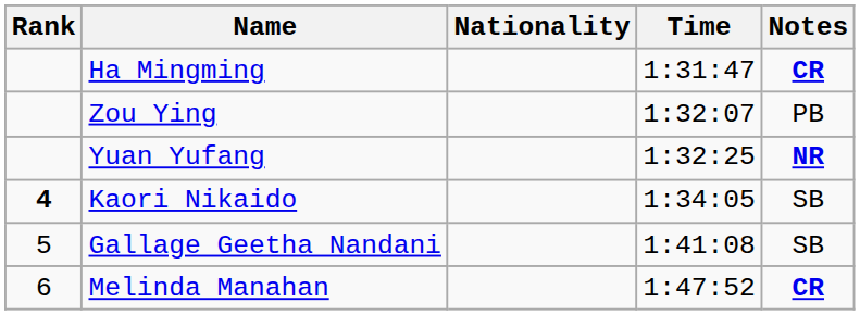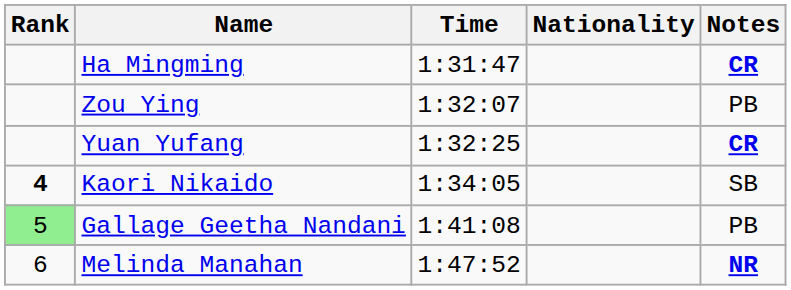 <table class="wikitable sortable" style="text-align:center">
 <tr>
 <th>Rank</th>
 <th>Name</th>
+<th>Time</th>
 <th>Nationality</th>
-<th>Time</th>
 <th>Notes</th>
 </tr>
 <tr>
 <td></td>
 <td align=left><a href='#'>Ha Mingming</a></td>
+<td>1:31:47</td>
 <td align=left></td>
-<td>1:31:47</td>
 <td><strong><a href='#'>CR</a></strong></td>
 </tr>
 <tr>
 <td></td>
 <td align=left><a href='#'>Zou Ying</a></td>
+<td>1:32:07</td>
 <td align=left></td>
-<td>1:32:07</td>
 <td>PB</td>
 </tr>
 <tr>
 <td></td>
 <td align=left><a href='#'>Yuan Yufang</a></td>
+<td>1:32:25</td>
 <td align=left></td>
-<td>1:32:25</td>
-<td><strong><a href='#'>NR</a></strong></td>
+<td><strong><a href='#'>CR</a></strong></td>
 </tr>
 <tr>
 <td><strong>4</strong></td>
 <td align=left><a href='#'>Kaori Nikaido</a></td>
+<td>1:34:05</td>
 <td align=left></td>
-<td>1:34:05</td>
 <td>SB</td>
 </tr>
 <tr>
-<td>5</td>
+<td style="background: lightgreen;">5</td>
 <td align=left><a href='#'>Gallage Geetha Nandani</a></td>
+<td>1:41:08</td>
 <td align=left></td>
-<td>1:41:08</td>
-<td>SB</td>
+<td>PB</td>
 </tr>
 <tr>
 <td>6</td>
 <td align=left><a href='#'>Melinda Manahan</a></td>
+<td>1:47:52</td>
 <td align=left></td>
-<td>1:47:52</td>
-<td><strong><a href='#'>CR</a></strong></td>
+<td><strong><a href='#'>NR</a></strong></td>
 </tr>
 </table>
